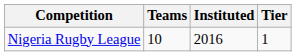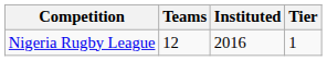 <table class="wikitable">
 <tr>
 <th>Competition</th>
 <th>Teams</th>
 <th>Instituted</th>
 <th>Tier</th>
 </tr>
 <tr>
 <td><a href='#'>Nigeria Rugby League</a></td>
-<td>10</td>
+<td>12</td>
 <td>2016</td>
 <td>1</td>
 </tr>
 </table>
